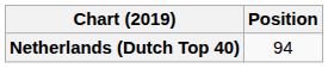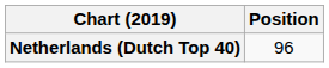 <table class="wikitable plainrowheaders" style="text-align:center">
 <tr>
 <th>Chart (2019)</th>
 <th>Position</th>
 </tr>
 <tr>
 <th scope="row">Netherlands (Dutch Top 40)</th>
-<td>94</td>
+<td>96</td>
 </tr>
 </table>
